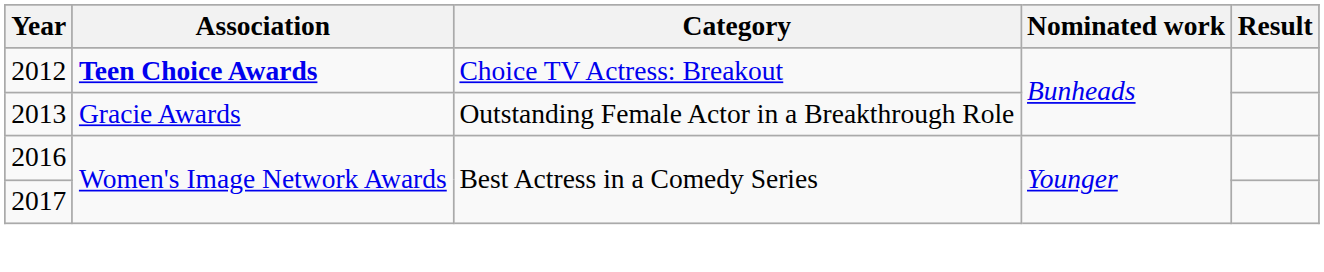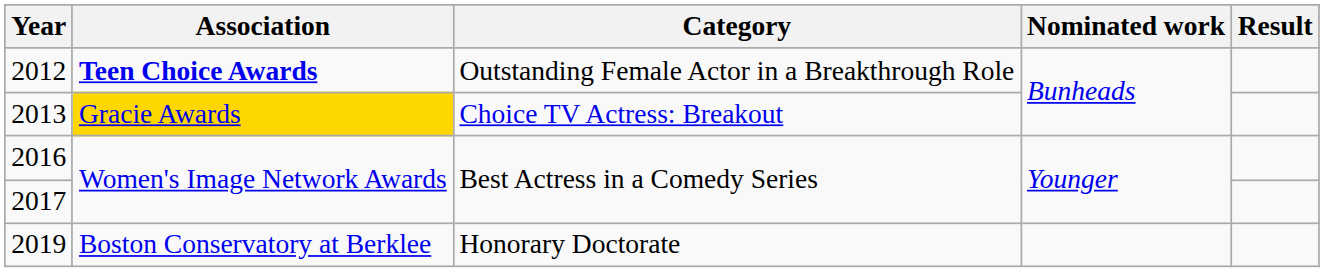 <table class="wikitable">
 <tr>
 <th>Year</th>
 <th>Association</th>
 <th>Category</th>
 <th>Nominated work</th>
 <th>Result</th>
 </tr>
 <tr>
 <td>2012</td>
 <td><strong><a href='#'>Teen Choice Awards</a></strong></td>
-<td><a href='#'>Choice TV Actress: Breakout</a></td>
+<td>Outstanding Female Actor in a Breakthrough Role</td>
 <td rowspan=2><em><a href='#'>Bunheads</a></em></td>
 <td></td>
 </tr>
 <tr>
 <td>2013</td>
-<td><a href='#'>Gracie Awards</a></td>
-<td>Outstanding Female Actor in a Breakthrough Role</td>
+<td style="background: gold;"><a href='#'>Gracie Awards</a></td>
+<td><a href='#'>Choice TV Actress: Breakout</a></td>
 <td></td>
 </tr>
 <tr>
 <td>2016</td>
 <td rowspan="2"><a href='#'>Women's Image Network Awards</a></td>
 <td rowspan="2">Best Actress in a Comedy Series</td>
 <td rowspan="2"><em><a href='#'>Younger</a></em></td>
 <td></td>
 </tr>
 <tr>
 <td>2017</td>
 <td></td>
 </tr>
+<tr>
+<td>2019</td>
+<td><a href='#'>Boston Conservatory at Berklee</a></td>
+<td>Honorary Doctorate</td>
+<td></td>
+<td></td>
+</tr>
 </table>
